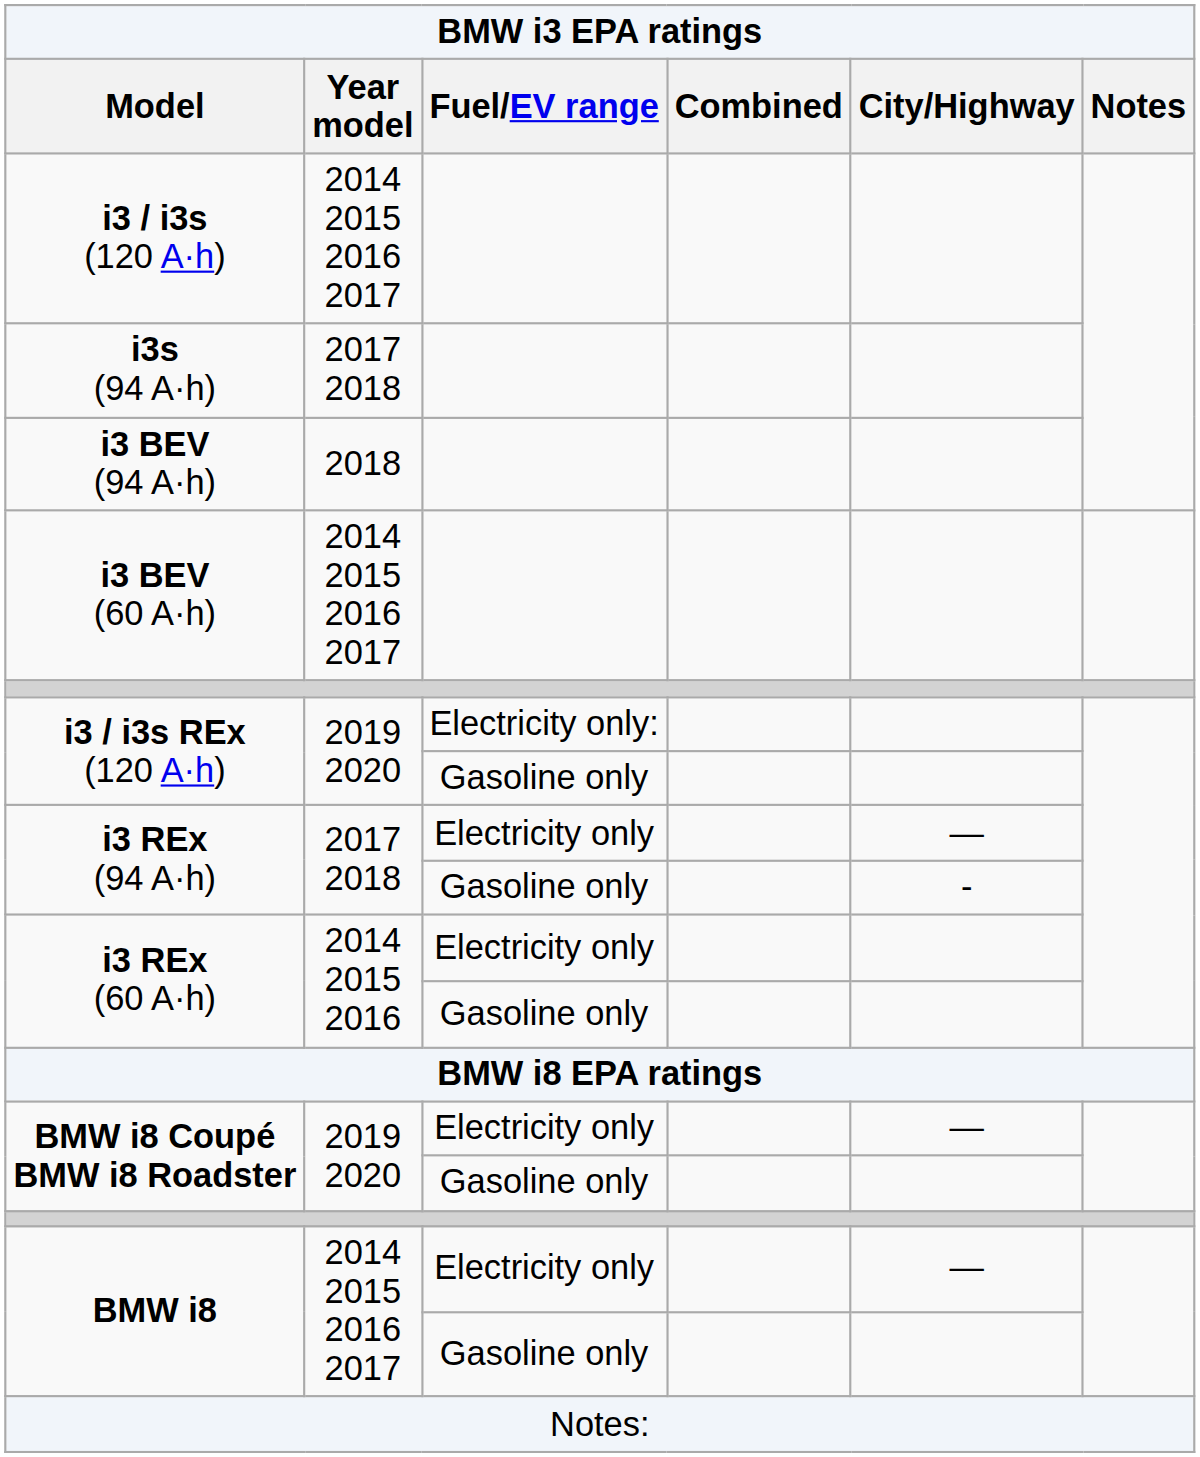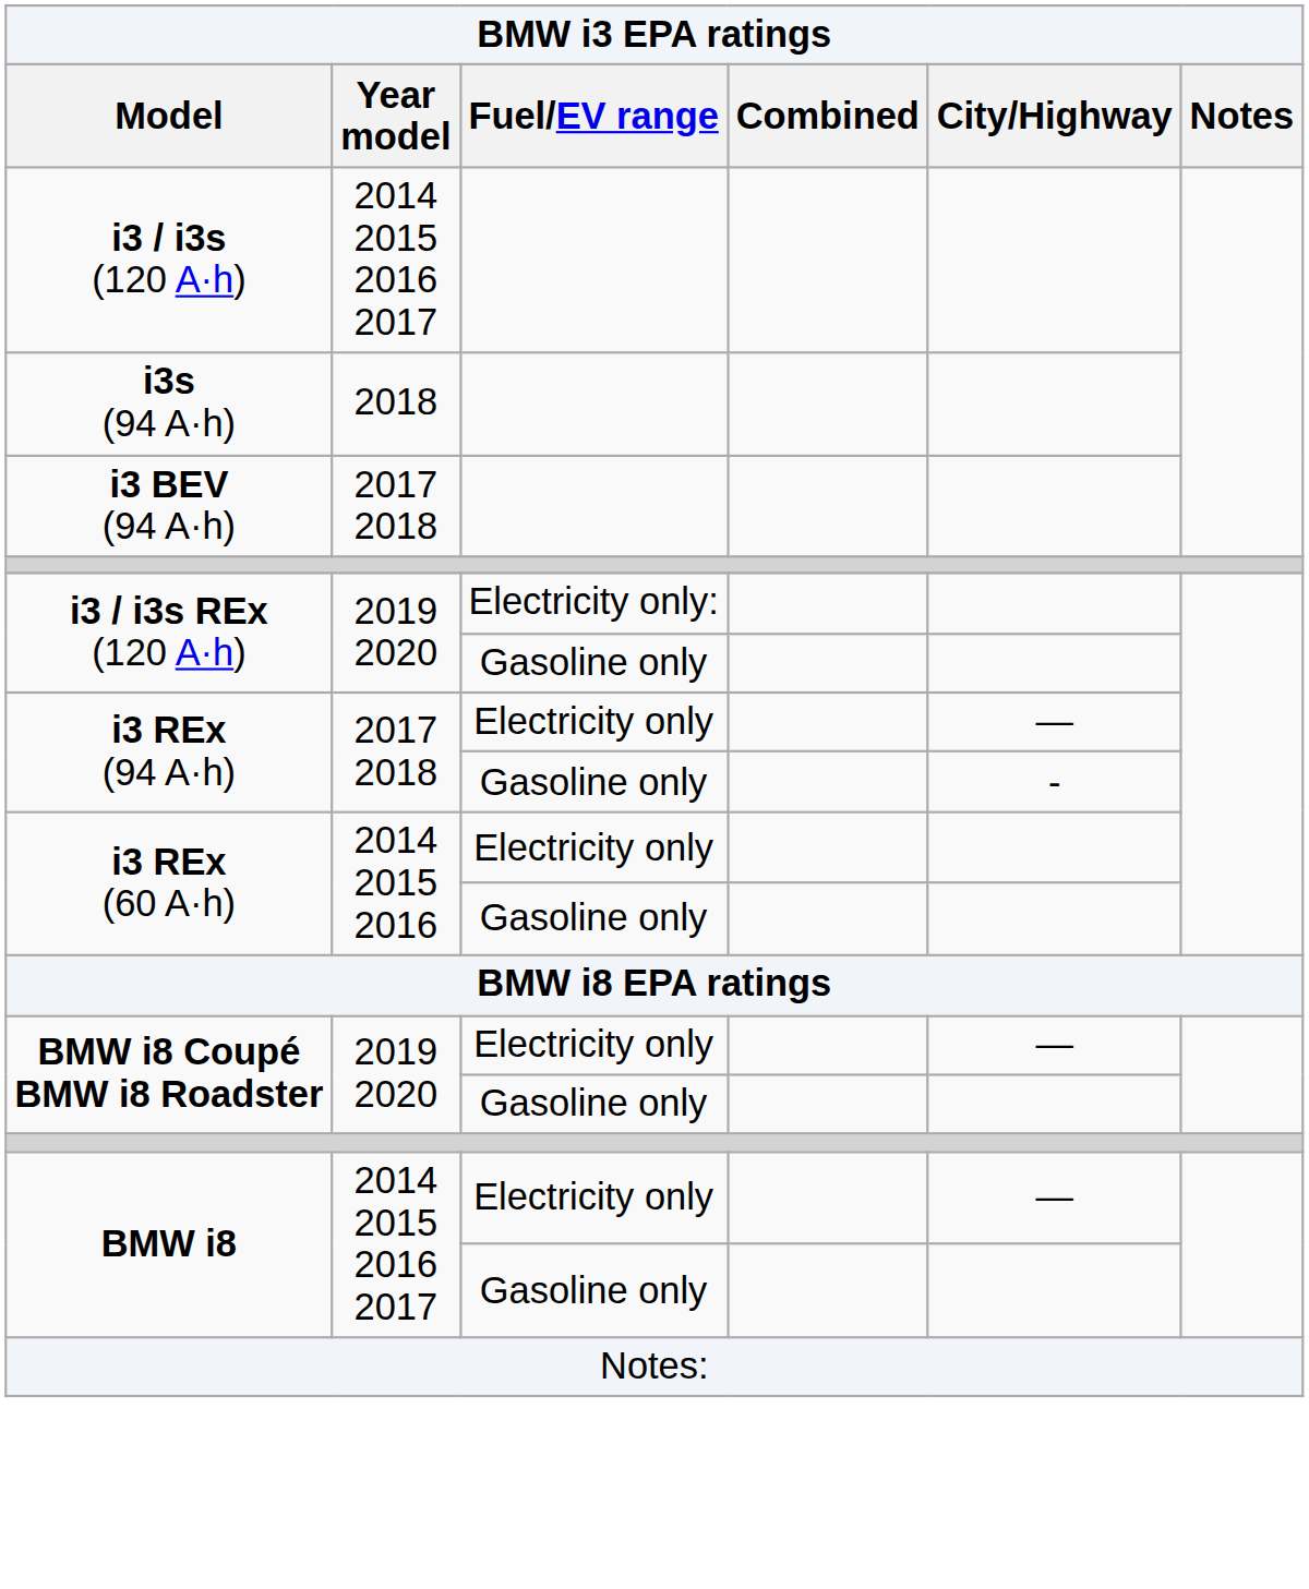 <table class="wikitable" style="margin: 1em auto 1em auto;text-align:center;">
 <tr>
 <td colspan="6" style="background:#f1f5fa;"><strong>BMW i3 EPA ratings</strong></td>
 </tr>
 <tr>
 <th>Model</th>
 <th>Year<br>model</th>
 <th>Fuel/<a href='#'>EV range</a></th>
 <th>Combined</th>
 <th>City/Highway</th>
 <th>Notes</th>
 </tr>
 <tr>
 <td><strong>i3 / i3s</strong><br>(120 <a href='#'>A·h</a>)</td>
 <td>2014<br>2015<br>2016<br>2017</td>
 <td></td>
 <td></td>
 <td></td>
 </tr>
 <tr>
 <td><strong>i3s</strong><br>(94 A·h)</td>
-<td>2017<br>2018</td>
+<td>2018</td>
 <td></td>
 <td></td>
 <td></td>
 </tr>
 <tr>
 <td><strong>i3 BEV</strong><br>(94 A·h)</td>
-<td>2018</td>
+<td>2017<br>2018</td>
 <td></td>
 <td></td>
 <td></td>
-</tr>
-<tr>
-<td><strong>i3 BEV</strong><br>(60 A·h)</td>
-<td>2014<br>2015<br>2016<br>2017</td>
-<td></td>
-<td></td>
-<td></td>
-<td align="left"></td>
 </tr>
 <tr style="background:lightgrey;">
 <td colspan="6"></td>
 </tr>
 <tr>
 <td rowspan="2"><strong>i3 / i3s REx</strong><br>(120 <a href='#'>A·h</a>)</td>
 <td rowspan="2">2019<br>2020</td>
 <td>Electricity only:<br></td>
 <td></td>
 <td></td>
 <td rowspan="6" style="text-align:left;"></td>
 </tr>
 <tr>
 <td>Gasoline only<br> </td>
 <td></td>
 <td></td>
 </tr>
 <tr>
 <td rowspan="2"><strong>i3 REx</strong><br> (94 A·h)</td>
 <td rowspan="2">2017<br>2018</td>
 <td>Electricity only<br></td>
 <td></td>
 <td>—</td>
 </tr>
 <tr style="text-align:center;">
 <td>Gasoline only<br></td>
 <td></td>
 <td>-</td>
 </tr>
 <tr>
 <td rowspan="2"><strong>i3 REx</strong><br>(60 A·h)</td>
 <td rowspan="2">2014<br>2015<br>2016</td>
 <td>Electricity only<br></td>
 <td></td>
 <td></td>
 </tr>
 <tr>
 <td>Gasoline only<br></td>
 <td></td>
 <td></td>
 </tr>
 <tr>
 <td colspan="6" style="background:#f1f5fa;"><strong>BMW i8 EPA ratings </strong></td>
 </tr>
 <tr>
 <td rowspan="2"><strong>BMW i8 Coupé<br>BMW i8 Roadster</strong></td>
 <td rowspan="2">2019<br>2020</td>
 <td>Electricity only<br></td>
 <td></td>
 <td>—</td>
 <td rowspan="2" align="left"></td>
 </tr>
 <tr>
 <td>Gasoline only<br></td>
 <td></td>
 <td></td>
 </tr>
 <tr style="background:lightgrey;">
 <td colspan="6"></td>
 </tr>
 <tr>
 <td rowspan="2"><strong>BMW i8</strong></td>
 <td rowspan="2">2014<br>2015<br>2016<br>2017</td>
 <td>Electricity only<br></td>
 <td></td>
 <td>—</td>
 <td rowspan="2" align="left"></td>
 </tr>
 <tr>
 <td>Gasoline only<br></td>
 <td></td>
 <td></td>
 </tr>
 <tr>
 <td colspan="6" style="background:#f1f5fa;">Notes:<br></td>
 </tr>
 </table>
